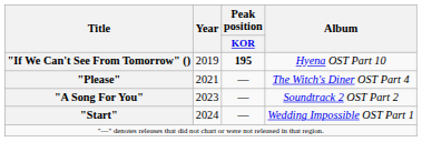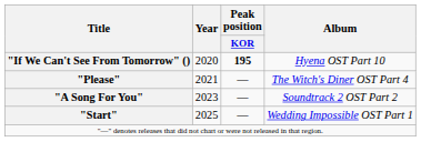 <table class="wikitable plainrowheaders" style="text-align:center">
 <tr>
 <th scope="col" rowspan="2">Title</th>
 <th scope="col" rowspan="2">Year</th>
 <th scope="col">Peak position</th>
 <th scope="col" rowspan="2">Album</th>
 </tr>
 <tr>
 <th scope="col" style="width:3em;font-size:90%"><a href='#'>KOR</a><br></th>
 </tr>
 <tr>
 <th scope="row">"If We Can't See From Tomorrow" ()</th>
-<td>2019</td>
+<td>2020</td>
 <td><strong>195</strong></td>
 <td><em><a href='#'>Hyena</a> OST Part 10</em></td>
 </tr>
 <tr>
 <th scope="row">"Please"</th>
 <td>2021</td>
 <td>—</td>
 <td><em><a href='#'>The Witch's Diner</a> OST Part 4</em></td>
 </tr>
 <tr>
 <th scope="row">"A Song For You"</th>
 <td>2023</td>
 <td>—</td>
 <td><em><a href='#'>Soundtrack 2</a> OST Part 2</em></td>
 </tr>
 <tr>
 <th scope="row">"Start"</th>
-<td>2024</td>
+<td>2025</td>
 <td>—</td>
 <td><em><a href='#'>Wedding Impossible</a> OST Part 1</em></td>
 </tr>
 <tr>
 <td colspan="6" style="font-size:8pt">"—" denotes releases that did not chart or were not released in that region.</td>
 </tr>
 </table>
